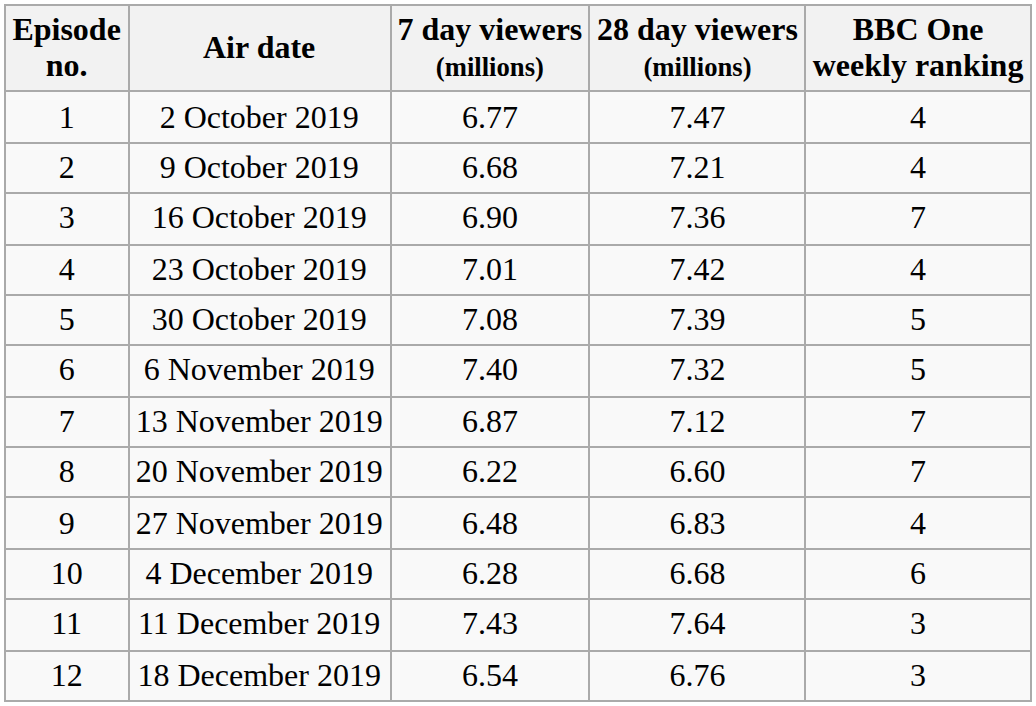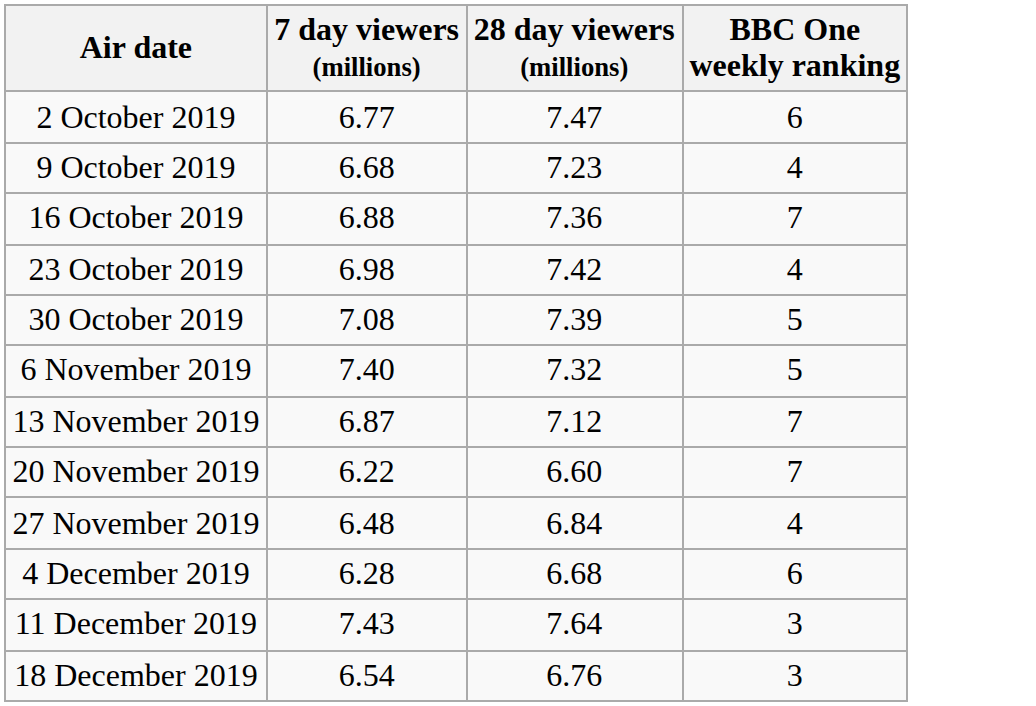 <table class="wikitable" style="text-align:center;">
 <tr>
-<th>Episode<br>no.</th>
 <th>Air date</th>
 <th>7 day viewers<br><small>(millions)</small></th>
 <th>28 day viewers<br><small>(millions)</small></th>
 <th>BBC One<br>weekly ranking</th>
 </tr>
 <tr>
-<td>1</td>
 <td>2 October 2019</td>
 <td>6.77</td>
 <td>7.47</td>
+<td>6</td>
+</tr>
+<tr>
+<td>9 October 2019</td>
+<td>6.68</td>
+<td>7.23</td>
 <td>4</td>
 </tr>
 <tr>
-<td>2</td>
-<td>9 October 2019</td>
-<td>6.68</td>
-<td>7.21</td>
-<td>4</td>
-</tr>
-<tr>
-<td>3</td>
 <td>16 October 2019</td>
-<td>6.90</td>
+<td>6.88</td>
 <td>7.36</td>
 <td>7</td>
 </tr>
 <tr>
-<td>4</td>
 <td>23 October 2019</td>
-<td>7.01</td>
+<td>6.98</td>
 <td>7.42</td>
 <td>4</td>
 </tr>
 <tr>
-<td>5</td>
 <td>30 October 2019</td>
 <td>7.08</td>
 <td>7.39</td>
 <td>5</td>
 </tr>
 <tr>
-<td>6</td>
 <td>6 November 2019</td>
 <td>7.40</td>
 <td>7.32</td>
 <td>5</td>
 </tr>
 <tr>
-<td>7</td>
 <td>13 November 2019</td>
 <td>6.87</td>
 <td>7.12</td>
 <td>7</td>
 </tr>
 <tr>
-<td>8</td>
 <td>20 November 2019</td>
 <td>6.22</td>
 <td>6.60</td>
 <td>7</td>
 </tr>
 <tr>
-<td>9</td>
 <td>27 November 2019</td>
 <td>6.48</td>
-<td>6.83</td>
+<td>6.84</td>
 <td>4</td>
 </tr>
 <tr>
-<td>10</td>
 <td>4 December 2019</td>
 <td>6.28</td>
 <td>6.68</td>
 <td>6</td>
 </tr>
 <tr>
-<td>11</td>
 <td>11 December 2019</td>
 <td>7.43</td>
 <td>7.64</td>
 <td>3</td>
 </tr>
 <tr>
-<td>12</td>
 <td>18 December 2019</td>
 <td>6.54</td>
 <td>6.76</td>
 <td>3</td>
 </tr>
 </table>
